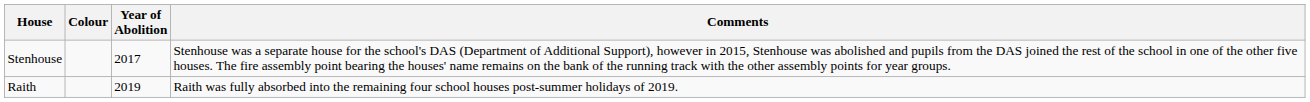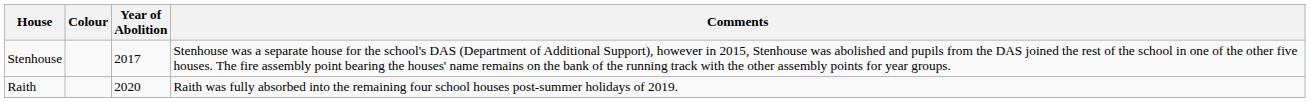 <table class="wikitable">
 <tr>
 <th>House</th>
 <th>Colour</th>
 <th>Year of<br>Abolition</th>
 <th>Comments</th>
 </tr>
 <tr>
 <td>Stenhouse</td>
 <td></td>
 <td>2017</td>
 <td>Stenhouse was a separate house for the school's DAS (Department of Additional Support), however in 2015, Stenhouse was abolished and pupils from the DAS joined the rest of the school in one of the other five houses. The fire assembly point bearing the houses' name remains on the bank of the running track with the other assembly points for year groups.</td>
 </tr>
 <tr>
 <td>Raith</td>
 <td></td>
-<td>2019</td>
+<td>2020</td>
 <td>Raith was fully absorbed into the remaining four school houses post-summer holidays of 2019.</td>
 </tr>
 </table>
